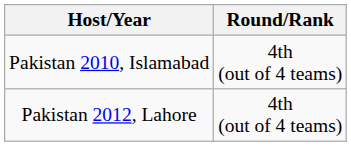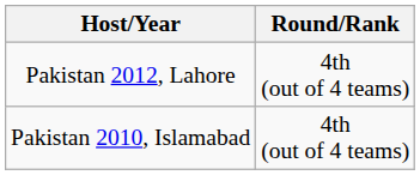 <table class="wikitable" style="text-align: center;">
 <tr>
 <th>Host/Year</th>
 <th>Round/Rank</th>
 </tr>
 <tr style=>
+<td>Pakistan <a href='#'>2012</a>, Lahore</td>
+<td>4th<br>(out of 4 teams)</td>
+</tr>
+<tr style=>
 <td>Pakistan <a href='#'>2010</a>, Islamabad</td>
 <td>4th<br>(out of 4 teams)</td>
 </tr>
-<tr style=>
-<td>Pakistan <a href='#'>2012</a>, Lahore</td>
-<td>4th<br>(out of 4 teams)</td>
-</tr>
 </table>
